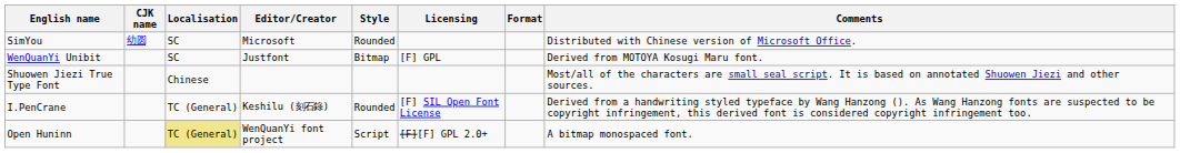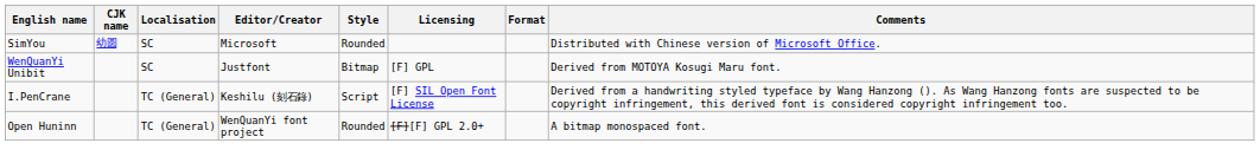 <table class="wikitable sortable" style="font-size: 0.8em;">
 <tr>
 <th>English name</th>
 <th>CJK name</th>
 <th>Localisation</th>
 <th>Editor/Creator</th>
 <th>Style</th>
 <th>Licensing</th>
 <th>Format</th>
 <th>Comments</th>
 </tr>
 <tr>
 <td>SimYou</td>
 <td><a href='#'>幼圆</a></td>
 <td>SC</td>
 <td>Microsoft</td>
 <td>Rounded</td>
 <td></td>
 <td></td>
 <td>Distributed with Chinese version of <a href='#'>Microsoft Office</a>.</td>
 </tr>
 <tr>
 <td><a href='#'>WenQuanYi</a> Unibit</td>
 <td></td>
 <td>SC</td>
 <td>Justfont</td>
 <td>Bitmap</td>
 <td><span>[F]</span> GPL</td>
 <td></td>
 <td>Derived from MOTOYA Kosugi Maru font.</td>
 </tr>
 <tr>
-<td>Shuowen Jiezi True Type Font</td>
-<td></td>
-<td>Chinese</td>
-<td></td>
-<td></td>
-<td></td>
-<td></td>
-<td>Most/all of the characters are <a href='#'>small seal script</a>. It is based on annotated <a href='#'>Shuowen Jiezi</a> and other sources.</td>
-</tr>
-<tr>
 <td>I.PenCrane</td>
 <td></td>
 <td>TC (General)</td>
 <td>Keshilu (刻石錄)</td>
-<td>Rounded</td>
+<td>Script</td>
 <td><span>[F]</span> <a href='#'>SIL Open Font License</a></td>
 <td></td>
 <td>Derived from a handwriting styled typeface by Wang Hanzong (). As Wang Hanzong fonts are suspected to be copyright infringement, this derived font is considered copyright infringement too.</td>
 </tr>
 <tr>
 <td>Open Huninn</td>
 <td></td>
-<td style="background: khaki;">TC (General)</td>
+<td>TC (General)</td>
 <td>WenQuanYi font project</td>
-<td>Script</td>
+<td>Rounded</td>
 <td><span><s>[F]</s></span><span>[F]</span> GPL 2.0+</td>
 <td></td>
 <td>A bitmap monospaced font.</td>
 </tr>
 </table>
